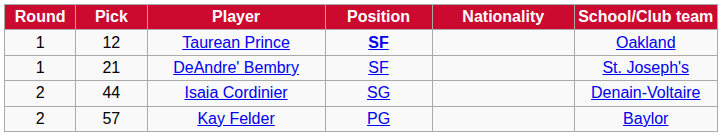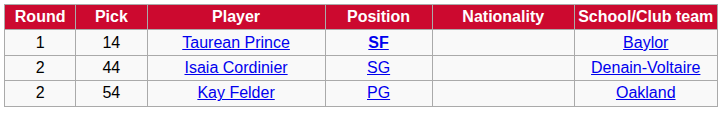 <table class="wikitable sortable sortable">
 <tr>
 <th style="background:#cc092f; color:white" width="10%">Round</th>
 <th style="background:#cc092f; color:white" width="10%">Pick</th>
 <th style="background:#cc092f; color:white" width="25%">Player</th>
 <th style="background:#cc092f; color:white" width="15%">Position</th>
 <th style="background:#cc092f; color:white" width="20%">Nationality</th>
 <th style="background:#cc092f; color:white" width="20%">School/Club team</th>
 </tr>
 <tr style="text-align: center">
 <td>1</td>
-<td>12</td>
+<td>14</td>
 <td><a href='#'>Taurean Prince</a></td>
 <td><strong><a href='#'>SF</a></strong></td>
 <td></td>
-<td><a href='#'>Oakland</a></td>
-</tr>
-<tr style="text-align: center">
-<td>1</td>
-<td>21</td>
-<td><a href='#'>DeAndre' Bembry</a></td>
-<td><a href='#'>SF</a></td>
-<td></td>
-<td><a href='#'>St. Joseph's</a></td>
+<td><a href='#'>Baylor</a></td>
 </tr>
 <tr style="text-align: center">
 <td>2</td>
 <td>44</td>
 <td><a href='#'>Isaia Cordinier</a></td>
 <td><a href='#'>SG</a></td>
 <td></td>
 <td><a href='#'>Denain-Voltaire</a></td>
 </tr>
 <tr style="text-align: center">
 <td>2</td>
-<td>57</td>
+<td>54</td>
 <td><a href='#'>Kay Felder</a></td>
 <td><a href='#'>PG</a></td>
 <td></td>
-<td><a href='#'>Baylor</a></td>
+<td><a href='#'>Oakland</a></td>
 </tr>
 </table>
